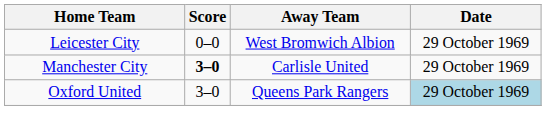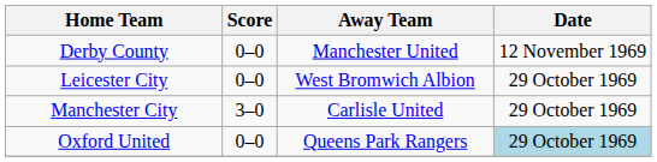 <table class="wikitable" style="text-align:center;">
 <tr>
 <th width=175>Home Team</th>
 <th width=20>Score</th>
 <th width=175>Away Team</th>
 <th width=125>Date</th>
+</tr>
+<tr>
+<td><a href='#'>Derby County</a></td>
+<td>0–0</td>
+<td><a href='#'>Manchester United</a></td>
+<td>12 November 1969</td>
 </tr>
 <tr>
 <td><a href='#'>Leicester City</a></td>
 <td>0–0</td>
 <td><a href='#'>West Bromwich Albion</a></td>
 <td>29 October 1969</td>
 </tr>
 <tr>
 <td><a href='#'>Manchester City</a></td>
-<td><strong>3–0</strong></td>
+<td>3–0</td>
 <td><a href='#'>Carlisle United</a></td>
 <td>29 October 1969</td>
 </tr>
 <tr>
 <td><a href='#'>Oxford United</a></td>
-<td>3–0</td>
+<td>0–0</td>
 <td><a href='#'>Queens Park Rangers</a></td>
 <td style="background: lightblue;">29 October 1969</td>
 </tr>
 <tr>
 </tr>
 </table>
